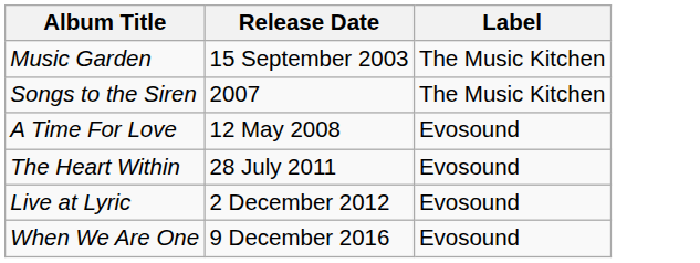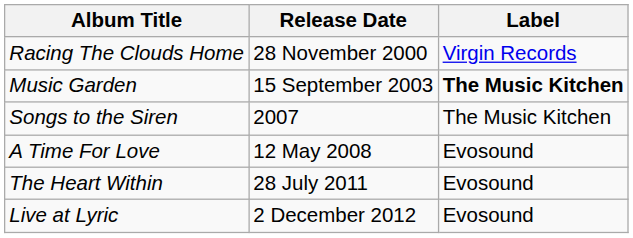 <table class="wikitable">
 <tr>
 <th>Album Title</th>
 <th>Release Date</th>
 <th>Label</th>
 </tr>
 <tr>
+<td><em>Racing The Clouds Home</em></td>
+<td>28 November 2000</td>
+<td><a href='#'>Virgin Records</a></td>
+</tr>
+<tr>
 <td><em>Music Garden</em></td>
 <td>15 September 2003</td>
-<td>The Music Kitchen</td>
+<td><strong>The Music Kitchen</strong></td>
 </tr>
 <tr>
 <td><em>Songs to the Siren</em></td>
 <td>2007</td>
 <td>The Music Kitchen</td>
 </tr>
 <tr>
 <td><em>A Time For Love</em></td>
 <td>12 May 2008</td>
 <td>Evosound</td>
 </tr>
 <tr>
 <td><em>The Heart Within</em></td>
 <td>28 July 2011</td>
 <td>Evosound</td>
 </tr>
 <tr>
 <td><em>Live at Lyric</em></td>
 <td>2 December 2012</td>
 <td>Evosound</td>
 </tr>
-<tr>
-<td><em>When We Are One</em></td>
-<td>9 December 2016</td>
-<td>Evosound</td>
-</tr>
 </table>
